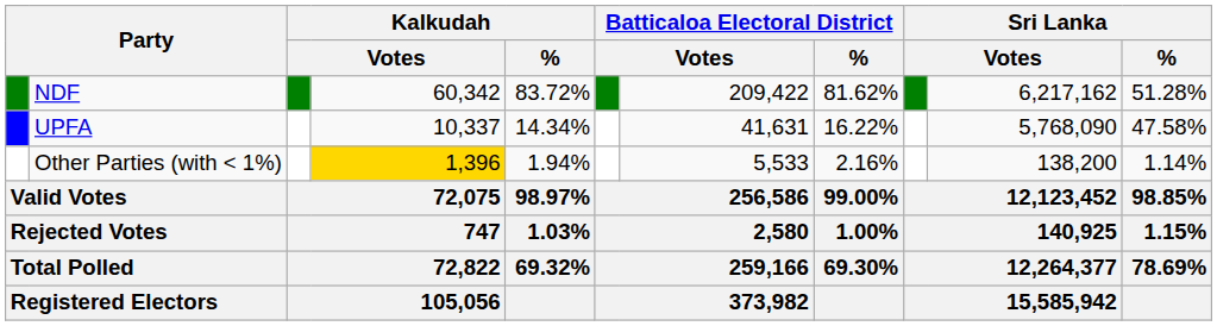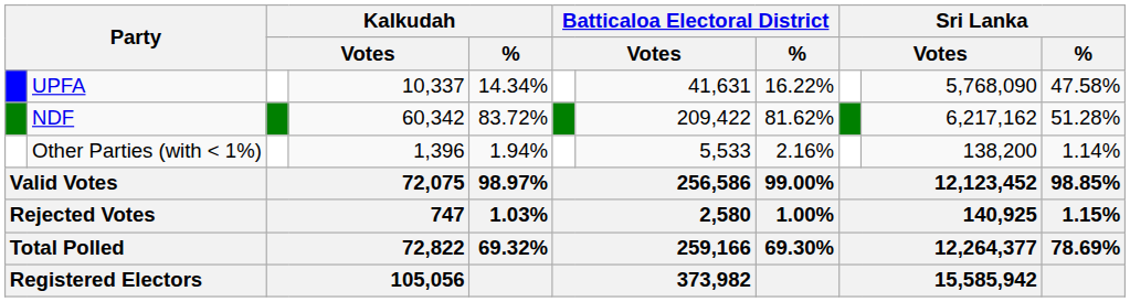 <table class="wikitable">
 <tr>
 <th colspan="2" width="144px"rowspan="2">Party</th>
 <th colspan="3" width="216px">Kalkudah</th>
 <th colspan="3" width="216px"><a href='#'>Batticaloa Electoral District</a></th>
 <th colspan="3" width="216px">Sri Lanka</th>
 </tr>
 <tr>
 <th colspan="2" width="144px">Votes</th>
 <th>%</th>
 <th colspan="2" width="144px">Votes</th>
 <th>%</th>
 <th colspan="2" width="144px">Votes</th>
 <th>%</th>
 </tr>
 <tr>
+<td style="background-color:blue;" width="10px"></td>
+<td style="text-align:left;"><a href='#'>UPFA</a></td>
+<td style="background-color:white;" width="10px"></td>
+<td style="text-align:right;">10,337</td>
+<td style="text-align:right;">14.34%</td>
+<td style="background-color:white;" width="10px"></td>
+<td style="text-align:right;">41,631</td>
+<td style="text-align:right;">16.22%</td>
+<td style="background-color:white;" width="10px"></td>
+<td style="text-align:right;">5,768,090</td>
+<td style="text-align:right;">47.58%</td>
+</tr>
+<tr>
 <td style="background-color:green;" width="10px"></td>
 <td style="text-align:left;"><a href='#'>NDF</a></td>
 <td style="background-color:green;" width="10px"></td>
 <td style="text-align:right;">60,342</td>
 <td style="text-align:right;">83.72%</td>
 <td style="background-color:green;" width="10px"></td>
 <td style="text-align:right;">209,422</td>
 <td style="text-align:right;">81.62%</td>
 <td style="background-color:green;" width="10px"></td>
 <td style="text-align:right;">6,217,162</td>
 <td style="text-align:right;">51.28%</td>
 </tr>
 <tr>
-<td style="background-color:blue;" width="10px"></td>
-<td style="text-align:left;"><a href='#'>UPFA</a></td>
-<td style="background-color:white;" width="10px"></td>
-<td style="text-align:right;">10,337</td>
-<td style="text-align:right;">14.34%</td>
-<td style="background-color:white;" width="10px"></td>
-<td style="text-align:right;">41,631</td>
-<td style="text-align:right;">16.22%</td>
-<td style="background-color:white;" width="10px"></td>
-<td style="text-align:right;">5,768,090</td>
-<td style="text-align:right;">47.58%</td>
-</tr>
-<tr>
 <td style="background-color:white;" width="10px"></td>
 <td style="text-align:left;">Other Parties (with < 1%)</td>
 <td style="background-color:white;" width="10px"></td>
-<td style="background: gold; text-align:right;">1,396</td>
+<td style="text-align:right;">1,396</td>
 <td style="text-align:right;">1.94%</td>
 <td style="background-color:white;" width="10px"></td>
 <td style="text-align:right;">5,533</td>
 <td style="text-align:right;">2.16%</td>
 <td style="background-color:white;" width="10px"></td>
 <td style="text-align:right;">138,200</td>
 <td style="text-align:right;">1.14%</td>
 </tr>
 <tr>
 <th colspan="2" width="144px"style="text-align:left;">Valid Votes</th>
 <th style="text-align:right;"colspan="2" width="144px">72,075</th>
 <th style="text-align:right;">98.97%</th>
 <th style="text-align:right;"colspan="2" width="144px">256,586</th>
 <th style="text-align:right;">99.00%</th>
 <th style="text-align:right;"colspan="2" width="144px">12,123,452</th>
 <th style="text-align:right;">98.85%</th>
 </tr>
 <tr>
 <th colspan="2" width="144px"style="text-align:left;">Rejected Votes</th>
 <th style="text-align:right;"colspan="2" width="144px">747</th>
 <th style="text-align:right;">1.03%</th>
 <th style="text-align:right;"colspan="2" width="144px">2,580</th>
 <th style="text-align:right;">1.00%</th>
 <th style="text-align:right;"colspan="2" width="144px">140,925</th>
 <th style="text-align:right;">1.15%</th>
 </tr>
 <tr>
 <th colspan="2" width="144px"style="text-align:left;">Total Polled</th>
 <th style="text-align:right;"colspan="2" width="144px">72,822</th>
 <th style="text-align:right;">69.32%</th>
 <th style="text-align:right;"colspan="2" width="144px">259,166</th>
 <th style="text-align:right;">69.30%</th>
 <th style="text-align:right;"colspan="2" width="144px">12,264,377</th>
 <th style="text-align:right;">78.69%</th>
 </tr>
 <tr>
 <th colspan="2" width="144px"style="text-align:left;">Registered Electors</th>
 <th style="text-align:right;"colspan="2" width="144px">105,056</th>
 <th></th>
 <th style="text-align:right;"colspan="2" width="144px">373,982</th>
 <th></th>
 <th style="text-align:right;"colspan="2" width="144px">15,585,942</th>
 <th></th>
 </tr>
 </table>
